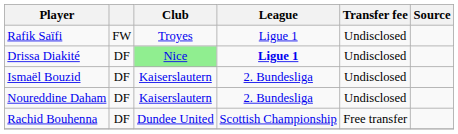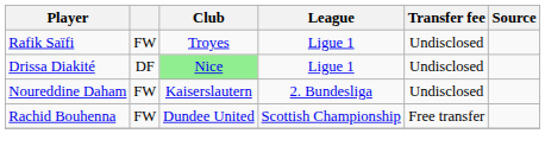 <table class="wikitable plainrowheaders sortable" style="text-align:center;font-size:95%">
 <tr>
 <th>Player</th>
 <th></th>
 <th>Club</th>
 <th>League</th>
 <th>Transfer fee</th>
 <th>Source</th>
 </tr>
 <tr>
 <td align="left"> <a href='#'>Rafik Saïfi</a></td>
 <td>FW</td>
 <td><a href='#'>Troyes</a></td>
 <td> <a href='#'>Ligue 1</a></td>
 <td>Undisclosed</td>
 <td></td>
 </tr>
 <tr>
 <td align="left"> <a href='#'>Drissa Diakité</a></td>
 <td>DF</td>
 <td style="background: lightgreen;"><a href='#'>Nice</a></td>
-<td><strong> <a href='#'>Ligue 1</a></strong></td>
-<td>Undisclosed</td>
-<td></td>
-</tr>
-<tr>
-<td align="left"> <a href='#'>Ismaël Bouzid</a></td>
-<td>DF</td>
-<td><a href='#'>Kaiserslautern</a></td>
-<td> <a href='#'>2. Bundesliga</a></td>
+<td> <a href='#'>Ligue 1</a></td>
 <td>Undisclosed</td>
 <td></td>
 </tr>
 <tr>
 <td align="left"> <a href='#'>Noureddine Daham</a></td>
-<td>DF</td>
+<td>FW</td>
 <td><a href='#'>Kaiserslautern</a></td>
 <td> <a href='#'>2. Bundesliga</a></td>
 <td>Undisclosed</td>
 <td></td>
 </tr>
 <tr>
 <td align="left"> <a href='#'>Rachid Bouhenna</a></td>
-<td>DF</td>
+<td>FW</td>
 <td><a href='#'>Dundee United</a></td>
 <td> <a href='#'>Scottish Championship</a></td>
 <td>Free transfer</td>
 <td></td>
 </tr>
 <tr>
 </tr>
 </table>
